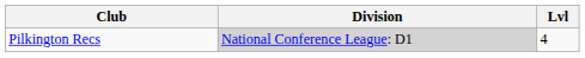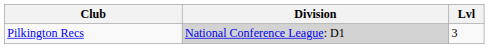 <table class="wikitable sortable" width=100% style="font-size:98%">
 <tr>
 <th width=20%>Club</th>
 <th width=30%>Division</th>
 <th width=3%>Lvl</th>
 </tr>
 <tr>
 <td><a href='#'>Pilkington Recs</a></td>
 <td style="background: lightgrey;"><a href='#'>National Conference League</a>: D1</td>
-<td>4</td>
+<td>3</td>
 </tr>
 </table>
